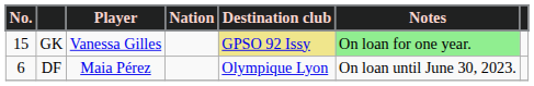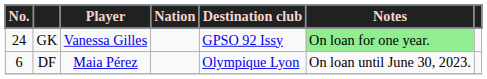 <table class="wikitable sortable" style="text-align:center;">
 <tr>
 <th style="background:#202121; color:#F7D5CF; border:2px solid #898C8F;" scope="col">No.</th>
 <th style="background:#202121; color:#F7D5CF; border:2px solid #898C8F;" scope="col"></th>
 <th style="background:#202121; color:#F7D5CF; border:2px solid #898C8F;" scope="col">Player</th>
 <th style="background:#202121; color:#F7D5CF; border:2px solid #898C8F;" scope="col">Nation</th>
 <th style="background:#202121; color:#F7D5CF; border:2px solid #898C8F;" scope="col">Destination club</th>
 <th style="background:#202121; color:#F7D5CF; border:2px solid #898C8F;" scope="col">Notes</th>
 <th style="background:#202121; color:#F7D5CF; border:2px solid #898C8F;" scope="col"></th>
 </tr>
 <tr>
-<td>15</td>
+<td>24</td>
 <td>GK</td>
 <td><a href='#'>Vanessa Gilles</a></td>
 <td></td>
-<td align="left" style="background: khaki;"> <a href='#'>GPSO 92 Issy</a></td>
+<td align="left"> <a href='#'>GPSO 92 Issy</a></td>
 <td align="left" style="background: lightgreen;">On loan for one year.</td>
 <td></td>
 </tr>
 <tr>
 <td>6</td>
 <td>DF</td>
 <td><a href='#'>Maia Pérez</a></td>
 <td></td>
 <td align="left"> <a href='#'>Olympique Lyon</a></td>
 <td align="left">On loan until June 30, 2023.</td>
 <td></td>
 </tr>
 <tr>
 </tr>
 </table>
